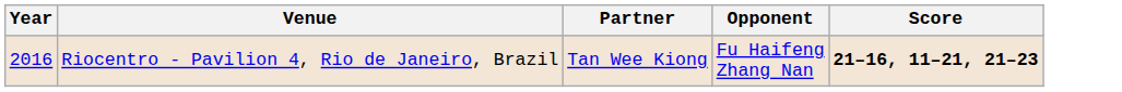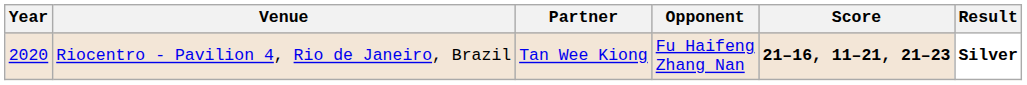 <table class="sortable wikitable" style="font-size: 90%;">
 <tr>
 <th>Year</th>
 <th>Venue</th>
 <th>Partner</th>
 <th>Opponent</th>
 <th>Score</th>
+<th>Result</th>
 </tr>
 <tr style="background:#F3E6D7">
-<td align="center"><a href='#'>2016</a></td>
+<td align="center"><a href='#'>2020</a></td>
 <td align="left"><a href='#'>Riocentro - Pavilion 4</a>, <a href='#'>Rio de Janeiro</a>, Brazil</td>
 <td align="left"> <a href='#'>Tan Wee Kiong</a></td>
 <td align="left"> <a href='#'>Fu Haifeng</a> <br>  <a href='#'>Zhang Nan</a></td>
 <td align="left"><strong>21–16, 11–21, 21–23</strong></td>
+<td style="text-align:left; background:white"> <strong>Silver</strong></td>
 </tr>
 </table>
